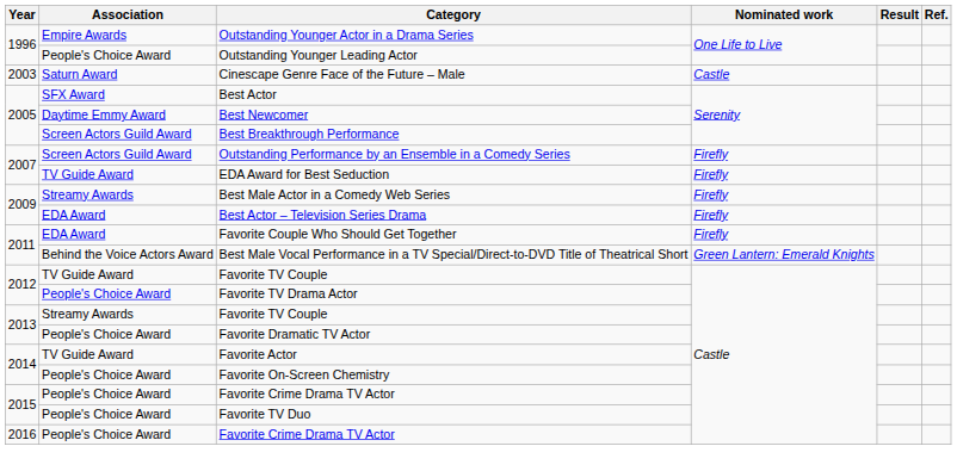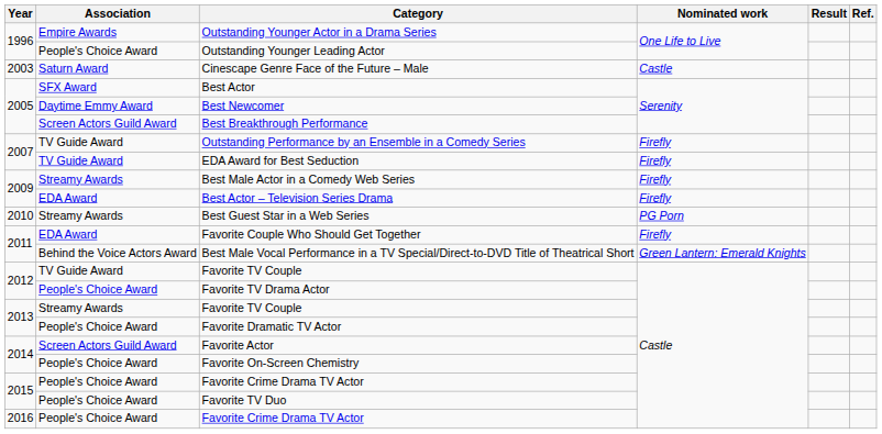 <table class="wikitable sortable">
 <tr>
 <th>Year</th>
 <th>Association</th>
 <th>Category</th>
 <th>Nominated work</th>
 <th>Result</th>
 <th class="unsortable">Ref.</th>
 </tr>
 <tr>
 <td rowspan=2>1996</td>
 <td><a href='#'>Empire Awards</a></td>
 <td><a href='#'>Outstanding Younger Actor in a Drama Series</a></td>
 <td rowspan="2"><em><a href='#'>One Life to Live</a></em></td>
 <td></td>
 <td></td>
 </tr>
 <tr>
 <td>People's Choice Award</td>
 <td>Outstanding Younger Leading Actor</td>
 <td></td>
 <td></td>
 </tr>
 <tr>
 <td>2003</td>
 <td><a href='#'>Saturn Award</a></td>
 <td>Cinescape Genre Face of the Future – Male</td>
 <td><em><a href='#'>Castle</a></em></td>
 <td></td>
 <td></td>
 </tr>
 <tr>
 <td rowspan=3>2005</td>
 <td><a href='#'>SFX Award</a></td>
 <td>Best Actor</td>
 <td rowspan="3"><em><a href='#'>Serenity</a></em></td>
 <td></td>
 <td></td>
 </tr>
 <tr>
 <td><a href='#'>Daytime Emmy Award</a></td>
 <td><a href='#'>Best Newcomer</a></td>
 <td></td>
 <td></td>
 </tr>
 <tr>
 <td><a href='#'>Screen Actors Guild Award</a></td>
 <td><a href='#'>Best Breakthrough Performance</a></td>
 <td></td>
 <td></td>
 </tr>
 <tr>
 <td rowspan=2>2007</td>
-<td><a href='#'>Screen Actors Guild Award</a></td>
+<td>TV Guide Award</td>
 <td><a href='#'>Outstanding Performance by an Ensemble in a Comedy Series</a></td>
 <td><em><a href='#'>Firefly</a></em></td>
 <td></td>
 <td></td>
 </tr>
 <tr>
 <td><a href='#'>TV Guide Award</a></td>
 <td>EDA Award for Best Seduction </td>
 <td><em><a href='#'>Firefly</a></em></td>
 <td></td>
 <td></td>
 </tr>
 <tr>
 <td rowspan=2>2009</td>
 <td><a href='#'>Streamy Awards</a></td>
 <td>Best Male Actor in a Comedy Web Series</td>
 <td><em><a href='#'>Firefly</a></em></td>
 <td></td>
 <td></td>
 </tr>
 <tr>
 <td><a href='#'>EDA Award</a></td>
 <td><a href='#'>Best Actor – Television Series Drama</a></td>
 <td><em><a href='#'>Firefly</a></em></td>
+<td></td>
+<td></td>
+</tr>
+<tr>
+<td>2010</td>
+<td>Streamy Awards</td>
+<td>Best Guest Star in a Web Series</td>
+<td><em><a href='#'>PG Porn</a></em></td>
 <td></td>
 <td></td>
 </tr>
 <tr>
 <td rowspan=2>2011</td>
 <td><a href='#'>EDA Award</a></td>
 <td>Favorite Couple Who Should Get Together </td>
 <td><em><a href='#'>Firefly</a></em></td>
 <td></td>
 <td></td>
 </tr>
 <tr>
 <td>Behind the Voice Actors Award</td>
 <td>Best Male Vocal Performance in a TV Special/Direct-to-DVD Title of Theatrical Short</td>
 <td><em><a href='#'>Green Lantern: Emerald Knights</a></em></td>
 <td></td>
 <td></td>
 </tr>
 <tr>
 <td rowspan=2>2012</td>
 <td>TV Guide Award</td>
 <td>Favorite TV Couple </td>
 <td rowspan="9"><em>Castle</em></td>
 <td></td>
 <td></td>
 </tr>
 <tr>
 <td><a href='#'>People's Choice Award</a></td>
 <td>Favorite TV Drama Actor</td>
 <td></td>
 <td></td>
 </tr>
 <tr>
 <td rowspan=2>2013</td>
 <td>Streamy Awards</td>
 <td>Favorite TV Couple </td>
 <td></td>
 <td></td>
 </tr>
 <tr>
 <td>People's Choice Award</td>
 <td>Favorite Dramatic TV Actor</td>
 <td></td>
 <td></td>
 </tr>
 <tr>
 <td rowspan=2>2014</td>
-<td>TV Guide Award</td>
+<td><a href='#'>Screen Actors Guild Award</a></td>
 <td>Favorite Actor</td>
 <td></td>
 <td></td>
 </tr>
 <tr>
 <td>People's Choice Award</td>
 <td>Favorite On-Screen Chemistry </td>
 <td></td>
 <td></td>
 </tr>
 <tr>
 <td rowspan=2>2015</td>
 <td>People's Choice Award</td>
 <td>Favorite Crime Drama TV Actor</td>
 <td></td>
 <td></td>
 </tr>
 <tr>
 <td>People's Choice Award</td>
 <td>Favorite TV Duo </td>
 <td></td>
 <td></td>
 </tr>
 <tr>
 <td>2016</td>
 <td>People's Choice Award</td>
 <td><a href='#'>Favorite Crime Drama TV Actor</a></td>
 <td></td>
 <td></td>
 </tr>
 </table>
